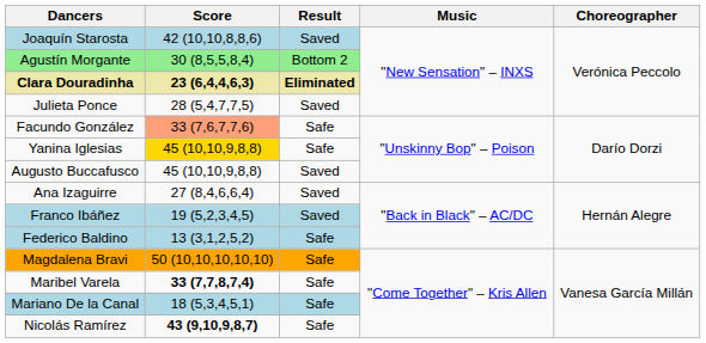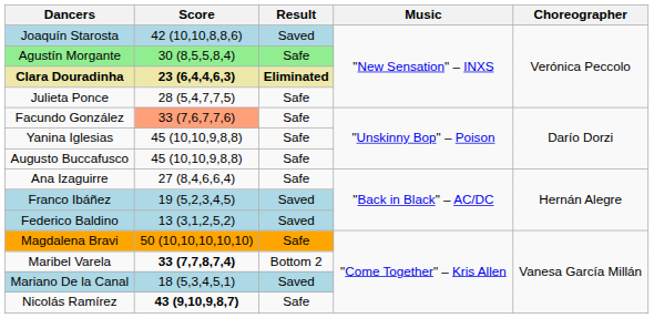 <table class="wikitable" width="90%" style="text-align:center;">
 <tr bgcolor="f2f2f2">
 <td><strong>Dancers</strong></td>
 <td><strong>Score</strong></td>
 <td><strong>Result</strong></td>
 <td><strong>Music</strong></td>
 <td><strong>Choreographer</strong></td>
 </tr>
 <tr>
 <td bgcolor=lightblue>Joaquín Starosta</td>
 <td bgcolor=lightblue>42 (10,10,8,8,6)</td>
 <td bgcolor=lightblue>Saved</td>
 <td rowspan=4>"<a href='#'>New Sensation</a>" – <a href='#'>INXS</a></td>
 <td rowspan=4>Verónica Peccolo</td>
 </tr>
 <tr bgcolor=lightgreen>
 <td>Agustín Morgante</td>
 <td>30 (8,5,5,8,4)</td>
-<td>Bottom 2</td>
+<td>Safe</td>
 </tr>
 <tr bgcolor=palegoldenrod>
 <td><strong>Clara Douradinha</strong></td>
 <td><strong>23 (6,4,4,6,3)</strong></td>
 <td><strong>Eliminated</strong></td>
 </tr>
 <tr>
 <td>Julieta Ponce</td>
 <td>28 (5,4,7,7,5)</td>
-<td>Saved</td>
+<td>Safe</td>
 </tr>
 <tr>
 <td>Facundo González</td>
 <td style="background: lightsalmon;">33 (7,6,7,7,6)</td>
 <td>Safe</td>
 <td rowspan=3>"<a href='#'>Unskinny Bop</a>" – <a href='#'>Poison</a></td>
 <td rowspan=3>Darío Dorzi</td>
 </tr>
 <tr>
 <td>Yanina Iglesias</td>
-<td style="background: gold;">45 (10,10,9,8,8)</td>
+<td>45 (10,10,9,8,8)</td>
 <td>Safe</td>
 </tr>
 <tr>
 <td>Augusto Buccafusco</td>
 <td>45 (10,10,9,8,8)</td>
-<td>Saved</td>
+<td>Safe</td>
 </tr>
 <tr>
 <td>Ana Izaguirre</td>
 <td>27 (8,4,6,6,4)</td>
-<td>Saved</td>
+<td>Safe</td>
 <td rowspan=3>"<a href='#'>Back in Black</a>" – <a href='#'>AC/DC</a></td>
 <td rowspan=3>Hernán Alegre</td>
 </tr>
 <tr bgcolor=lightblue>
 <td>Franco Ibáñez</td>
 <td>19 (5,2,3,4,5)</td>
 <td>Saved</td>
 </tr>
 <tr bgcolor=lightblue>
 <td>Federico Baldino</td>
 <td>13 (3,1,2,5,2)</td>
-<td>Safe</td>
+<td>Saved</td>
 </tr>
 <tr>
 <td bgcolor=orange>Magdalena Bravi</td>
 <td bgcolor=orange>50 (10,10,10,10,10)</td>
 <td bgcolor=orange>Safe</td>
 <td rowspan=4>"<a href='#'>Come Together</a>" – <a href='#'>Kris Allen</a></td>
 <td rowspan=4>Vanesa García Millán</td>
 </tr>
 <tr>
 <td>Maribel Varela</td>
 <td><strong>33 (7,7,8,7,4)</strong></td>
-<td>Safe</td>
+<td>Bottom 2</td>
 </tr>
 <tr bgcolor=lightblue>
 <td>Mariano De la Canal</td>
 <td>18 (5,3,4,5,1)</td>
-<td>Safe</td>
+<td>Saved</td>
 </tr>
 <tr>
 <td>Nicolás Ramírez</td>
 <td><strong>43 (9,10,9,8,7)</strong></td>
 <td>Safe</td>
 </tr>
 </table>
